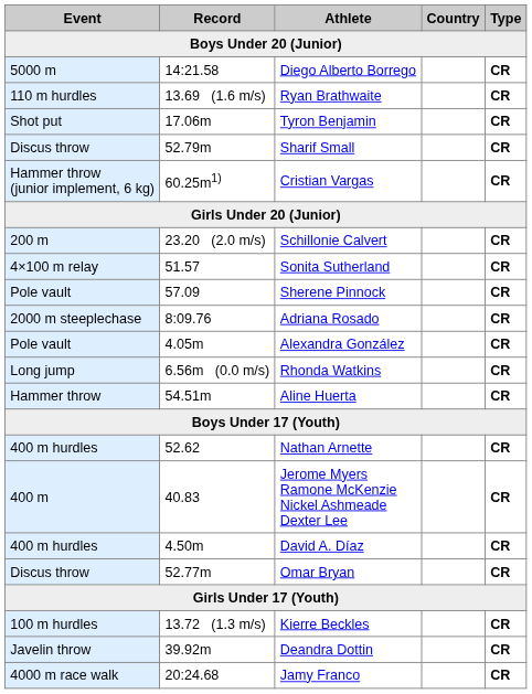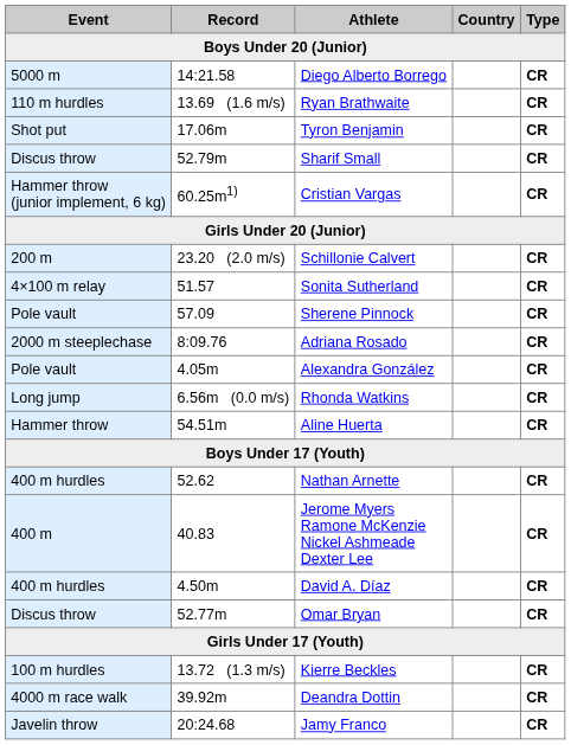 <table border= "1"  cellpadding = "5" cellspacing= "2" style="border-collapse: collapse;  font-size: 90%; ">
 <tr>
 <th style="background: #cccccc;">Event</th>
 <th style="background: #cccccc;">Record</th>
 <th style="background: #cccccc;">Athlete</th>
 <th style="background: #cccccc;">Country</th>
 <th style="background: #cccccc;">Type</th>
 </tr>
 <tr>
 <th bgcolor="#eeeeee" colspan="5">Boys Under 20 (Junior)</th>
 </tr>
 <tr>
 <td style="background:#def;">5000 m</td>
 <td>14:21.58</td>
 <td><a href='#'>Diego Alberto Borrego</a></td>
 <td></td>
 <td><strong>CR</strong></td>
 </tr>
 <tr>
 <td style="background:#def;">110 m hurdles</td>
 <td>13.69   (1.6 m/s)</td>
 <td><a href='#'>Ryan Brathwaite</a></td>
 <td></td>
 <td><strong>CR</strong></td>
 </tr>
 <tr>
 <td style="background:#def;">Shot put</td>
 <td>17.06m</td>
 <td><a href='#'>Tyron Benjamin</a></td>
 <td></td>
 <td><strong>CR</strong></td>
 </tr>
 <tr>
 <td style="background:#def;">Discus throw</td>
 <td>52.79m</td>
 <td><a href='#'>Sharif Small</a></td>
 <td></td>
 <td><strong>CR</strong></td>
 </tr>
 <tr>
 <td style="background:#def;">Hammer throw <br> (junior implement, 6 kg)</td>
 <td>60.25m<sup>1)</sup></td>
 <td><a href='#'>Cristian Vargas</a></td>
 <td></td>
 <td><strong>CR</strong></td>
 </tr>
 <tr>
 <th bgcolor="#eeeeee" colspan="5">Girls Under 20 (Junior)</th>
 </tr>
 <tr>
 <td style="background:#def;">200 m</td>
 <td>23.20   (2.0 m/s)</td>
 <td><a href='#'>Schillonie Calvert</a></td>
 <td></td>
 <td><strong>CR</strong></td>
 </tr>
 <tr>
 <td style="background:#def;">4×100 m relay</td>
 <td>51.57</td>
 <td><a href='#'>Sonita Sutherland</a></td>
 <td></td>
 <td><strong>CR</strong></td>
 </tr>
 <tr>
 <td style="background:#def;">Pole vault</td>
 <td>57.09</td>
 <td><a href='#'>Sherene Pinnock</a></td>
 <td></td>
 <td><strong>CR</strong></td>
 </tr>
 <tr>
 <td style="background:#def;">2000 m steeplechase</td>
 <td>8:09.76</td>
 <td><a href='#'>Adriana Rosado</a></td>
 <td></td>
 <td><strong>CR</strong></td>
 </tr>
 <tr>
 <td style="background:#def;">Pole vault</td>
 <td>4.05m</td>
 <td><a href='#'>Alexandra González</a></td>
 <td></td>
 <td><strong>CR</strong></td>
 </tr>
 <tr>
 <td style="background:#def;">Long jump</td>
 <td>6.56m   (0.0 m/s)</td>
 <td><a href='#'>Rhonda Watkins</a></td>
 <td></td>
 <td><strong>CR</strong></td>
 </tr>
 <tr>
 <td style="background:#def;">Hammer throw</td>
 <td>54.51m</td>
 <td><a href='#'>Aline Huerta</a></td>
 <td></td>
 <td><strong>CR</strong></td>
 </tr>
 <tr>
 <th bgcolor="#eeeeee" colspan="5">Boys Under 17 (Youth)</th>
 </tr>
 <tr>
 <td style="background:#def;">400 m hurdles</td>
 <td>52.62</td>
 <td><a href='#'>Nathan Arnette</a></td>
 <td></td>
 <td><strong>CR</strong></td>
 </tr>
 <tr>
 <td style="background:#def;">400 m</td>
 <td>40.83</td>
 <td><a href='#'>Jerome Myers</a> <br><a href='#'>Ramone McKenzie</a> <br><a href='#'>Nickel Ashmeade</a> <br><a href='#'>Dexter Lee</a></td>
 <td></td>
 <td><strong>CR</strong></td>
 </tr>
 <tr>
 <td style="background:#def;">400 m hurdles</td>
 <td>4.50m</td>
 <td><a href='#'>David A. Díaz</a></td>
 <td></td>
 <td><strong>CR</strong></td>
 </tr>
 <tr>
 <td style="background:#def;">Discus throw</td>
 <td>52.77m</td>
 <td><a href='#'>Omar Bryan</a></td>
 <td></td>
 <td><strong>CR</strong></td>
 </tr>
 <tr>
 <th bgcolor="#eeeeee" colspan="5">Girls Under 17 (Youth)</th>
 </tr>
 <tr>
 <td style="background:#def;">100 m hurdles</td>
 <td>13.72    (1.3 m/s)</td>
 <td><a href='#'>Kierre Beckles</a></td>
 <td></td>
 <td><strong>CR</strong></td>
 </tr>
 <tr>
-<td style="background:#def;">Javelin throw</td>
+<td style="background:#def;">4000 m race walk</td>
 <td>39.92m</td>
 <td><a href='#'>Deandra Dottin</a></td>
 <td></td>
 <td><strong>CR</strong></td>
 </tr>
 <tr>
-<td style="background:#def;">4000 m race walk</td>
+<td style="background:#def;">Javelin throw</td>
 <td>20:24.68</td>
 <td><a href='#'>Jamy Franco</a></td>
 <td></td>
 <td><strong>CR</strong></td>
 </tr>
 </table>
